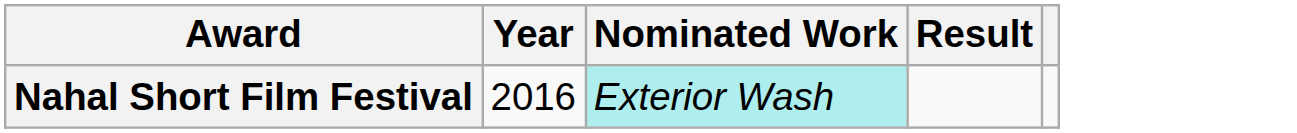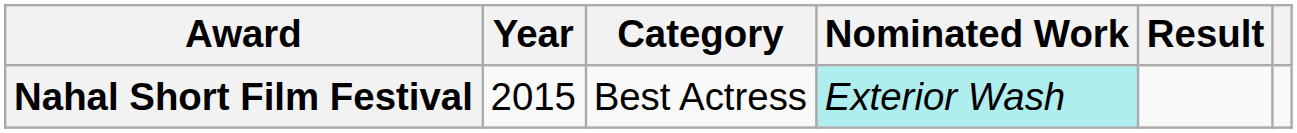 <table class="wikitable sortable plainrowheaders">
 <tr>
 <th scope="col">Award</th>
 <th scope="col">Year</th>
+<th scope="col">Category</th>
 <th scope="col">Nominated Work</th>
 <th scope="col">Result</th>
 <th scope="col" class="unsortable"></th>
 </tr>
 <tr>
 <th scope="row">Nahal Short Film Festival</th>
-<td>2016</td>
+<td>2015</td>
+<td>Best Actress</td>
 <td style="background: paleturquoise;"><em>Exterior Wash</em></td>
 <td></td>
 <td></td>
 </tr>
 </table>
